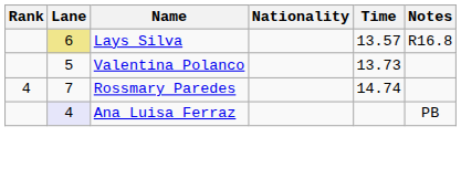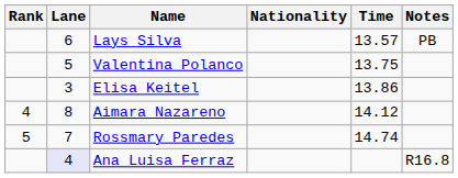 <table class="wikitable sortable" style="text-align:center">
 <tr>
 <th>Rank</th>
 <th>Lane</th>
 <th>Name</th>
 <th>Nationality</th>
 <th>Time</th>
 <th>Notes</th>
 </tr>
 <tr>
 <td></td>
-<td style="background: khaki;">6</td>
+<td>6</td>
 <td align=left><a href='#'>Lays Silva</a></td>
 <td align=left></td>
 <td>13.57</td>
-<td>R16.8</td>
+<td>PB</td>
 </tr>
 <tr>
 <td></td>
 <td>5</td>
 <td align=left><a href='#'>Valentina Polanco</a></td>
 <td align=left></td>
-<td>13.73</td>
+<td>13.75</td>
+<td></td>
+</tr>
+<tr>
+<td></td>
+<td>3</td>
+<td align=left><a href='#'>Elisa Keitel</a></td>
+<td align=left></td>
+<td>13.86</td>
 <td></td>
 </tr>
 <tr>
 <td>4</td>
+<td>8</td>
+<td align=left><a href='#'>Aimara Nazareno</a></td>
+<td align=left></td>
+<td>14.12</td>
+<td></td>
+</tr>
+<tr>
+<td>5</td>
 <td>7</td>
 <td align=left><a href='#'>Rossmary Paredes</a></td>
 <td align=left></td>
 <td>14.74</td>
 <td></td>
 </tr>
 <tr>
 <td></td>
 <td style="background: lavender;">4</td>
 <td align=left><a href='#'>Ana Luisa Ferraz</a></td>
 <td align=left></td>
 <td></td>
-<td>PB</td>
+<td>R16.8</td>
 </tr>
 </table>
